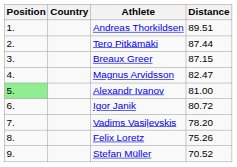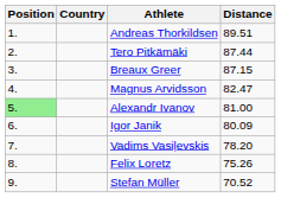 <table class="wikitable">
 <tr>
 <th>Position</th>
 <th>Country</th>
 <th>Athlete</th>
 <th>Distance</th>
 </tr>
 <tr>
 <td>1.</td>
 <td></td>
 <td><a href='#'>Andreas Thorkildsen</a></td>
 <td>89.51</td>
 </tr>
 <tr>
 <td>2.</td>
 <td></td>
 <td><a href='#'>Tero Pitkämäki</a></td>
 <td>87.44</td>
 </tr>
 <tr>
 <td>3.</td>
 <td></td>
 <td><a href='#'>Breaux Greer</a></td>
 <td>87.15</td>
 </tr>
 <tr>
 <td>4.</td>
 <td></td>
 <td><a href='#'>Magnus Arvidsson</a></td>
 <td>82.47</td>
 </tr>
 <tr>
 <td style="background: lightgreen;">5.</td>
 <td></td>
 <td><a href='#'>Alexandr Ivanov</a></td>
 <td>81.00</td>
 </tr>
 <tr>
 <td>6.</td>
 <td></td>
 <td><a href='#'>Igor Janik</a></td>
-<td>80.72</td>
+<td>80.09</td>
 </tr>
 <tr>
 <td>7.</td>
 <td></td>
 <td><a href='#'>Vadims Vasiļevskis</a></td>
 <td>78.20</td>
 </tr>
 <tr>
 <td>8.</td>
 <td></td>
 <td><a href='#'>Felix Loretz</a></td>
 <td>75.26</td>
 </tr>
 <tr>
 <td>9.</td>
 <td></td>
 <td><a href='#'>Stefan Müller</a></td>
 <td>70.52</td>
 </tr>
 </table>
